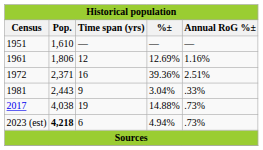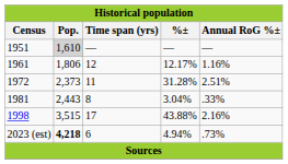 <table class="sortable wikitable">
 <tr>
 <th colspan="5" style="text-align:center; background:YellowGreen;"><strong>Historical population</strong></th>
 </tr>
 <tr>
 <th>Census</th>
 <th>Pop.</th>
 <th>Time span (yrs)</th>
 <th>%±</th>
 <th>Annual RoG %±</th>
 </tr>
 <tr>
 <td>1951</td>
-<td>1,610</td>
+<td style="background: lightgrey;">1,610</td>
 <td>—</td>
 <td>—</td>
 <td>—</td>
 </tr>
 <tr>
 <td>1961</td>
 <td>1,806</td>
 <td>12</td>
-<td>12.69%</td>
+<td>12.17%</td>
 <td>1.16%</td>
 </tr>
 <tr>
 <td>1972</td>
-<td>2,371</td>
-<td>16</td>
-<td>39.36%</td>
+<td>2,373</td>
+<td>11</td>
+<td>31.28%</td>
 <td>2.51%</td>
 </tr>
 <tr>
 <td>1981</td>
 <td>2,443</td>
-<td>9</td>
+<td>8</td>
 <td>3.04%</td>
 <td>.33%</td>
 </tr>
 <tr>
-<td><a href='#'>2017</a></td>
-<td>4,038</td>
-<td>19</td>
-<td>14.88%</td>
-<td>.73%</td>
+<td><a href='#'>1998</a></td>
+<td>3,515</td>
+<td>17</td>
+<td>43.88%</td>
+<td>2.16%</td>
 </tr>
 <tr>
 <td>2023 (est)</td>
 <td><strong>4,218</strong></td>
 <td>6</td>
 <td>4.94%</td>
 <td>.73%</td>
 </tr>
 <tr>
 <th colspan="5" style="text-align:center; background:YellowGreen;"><strong>Sources</strong></th>
 </tr>
 <tr>
 </tr>
 </table>
